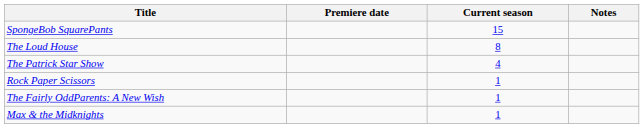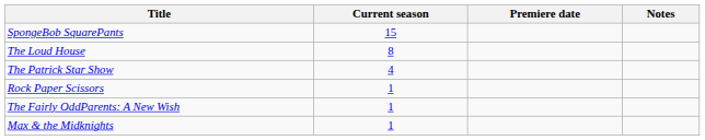 <table class="wikitable plainrowheaders sortable" style="width:75%;text-align:center;">
 <tr>
 <th scope="col" style="width:20%;">Title</th>
+<th scope="col" style="width:10%;">Current season</th>
 <th scope="col" style="width:10%;">Premiere date</th>
-<th scope="col" style="width:10%;">Current season</th>
 <th class="unsortable" style="width:5%;">Notes</th>
 </tr>
 <tr>
 <td scope="row" style="text-align:left;"><em><a href='#'>SpongeBob SquarePants</a></em></td>
+<td><a href='#'>15</a></td>
 <td></td>
-<td><a href='#'>15</a></td>
 <td></td>
 </tr>
 <tr>
 <td scope="row" style="text-align:left;"><em><a href='#'>The Loud House</a></em></td>
+<td><a href='#'>8</a></td>
 <td></td>
-<td><a href='#'>8</a></td>
 <td></td>
 </tr>
 <tr>
 <td scope="row" style="text-align:left;"><em><a href='#'>The Patrick Star Show</a></em></td>
+<td><a href='#'>4</a></td>
 <td></td>
-<td><a href='#'>4</a></td>
 <td></td>
 </tr>
 <tr>
 <td scope="row" style="text-align:left;"><em><a href='#'>Rock Paper Scissors</a></em></td>
+<td><a href='#'>1</a></td>
 <td></td>
-<td><a href='#'>1</a></td>
 <td></td>
 </tr>
 <tr>
 <td scope="row" style="text-align:left;"><em><a href='#'>The Fairly OddParents: A New Wish</a></em></td>
+<td><a href='#'>1</a></td>
 <td></td>
-<td><a href='#'>1</a></td>
 <td></td>
 </tr>
 <tr>
 <td scope="row" style="text-align:left;"><em><a href='#'>Max & the Midknights</a></em></td>
+<td><a href='#'>1</a></td>
 <td></td>
-<td><a href='#'>1</a></td>
 <td></td>
 </tr>
 </table>
